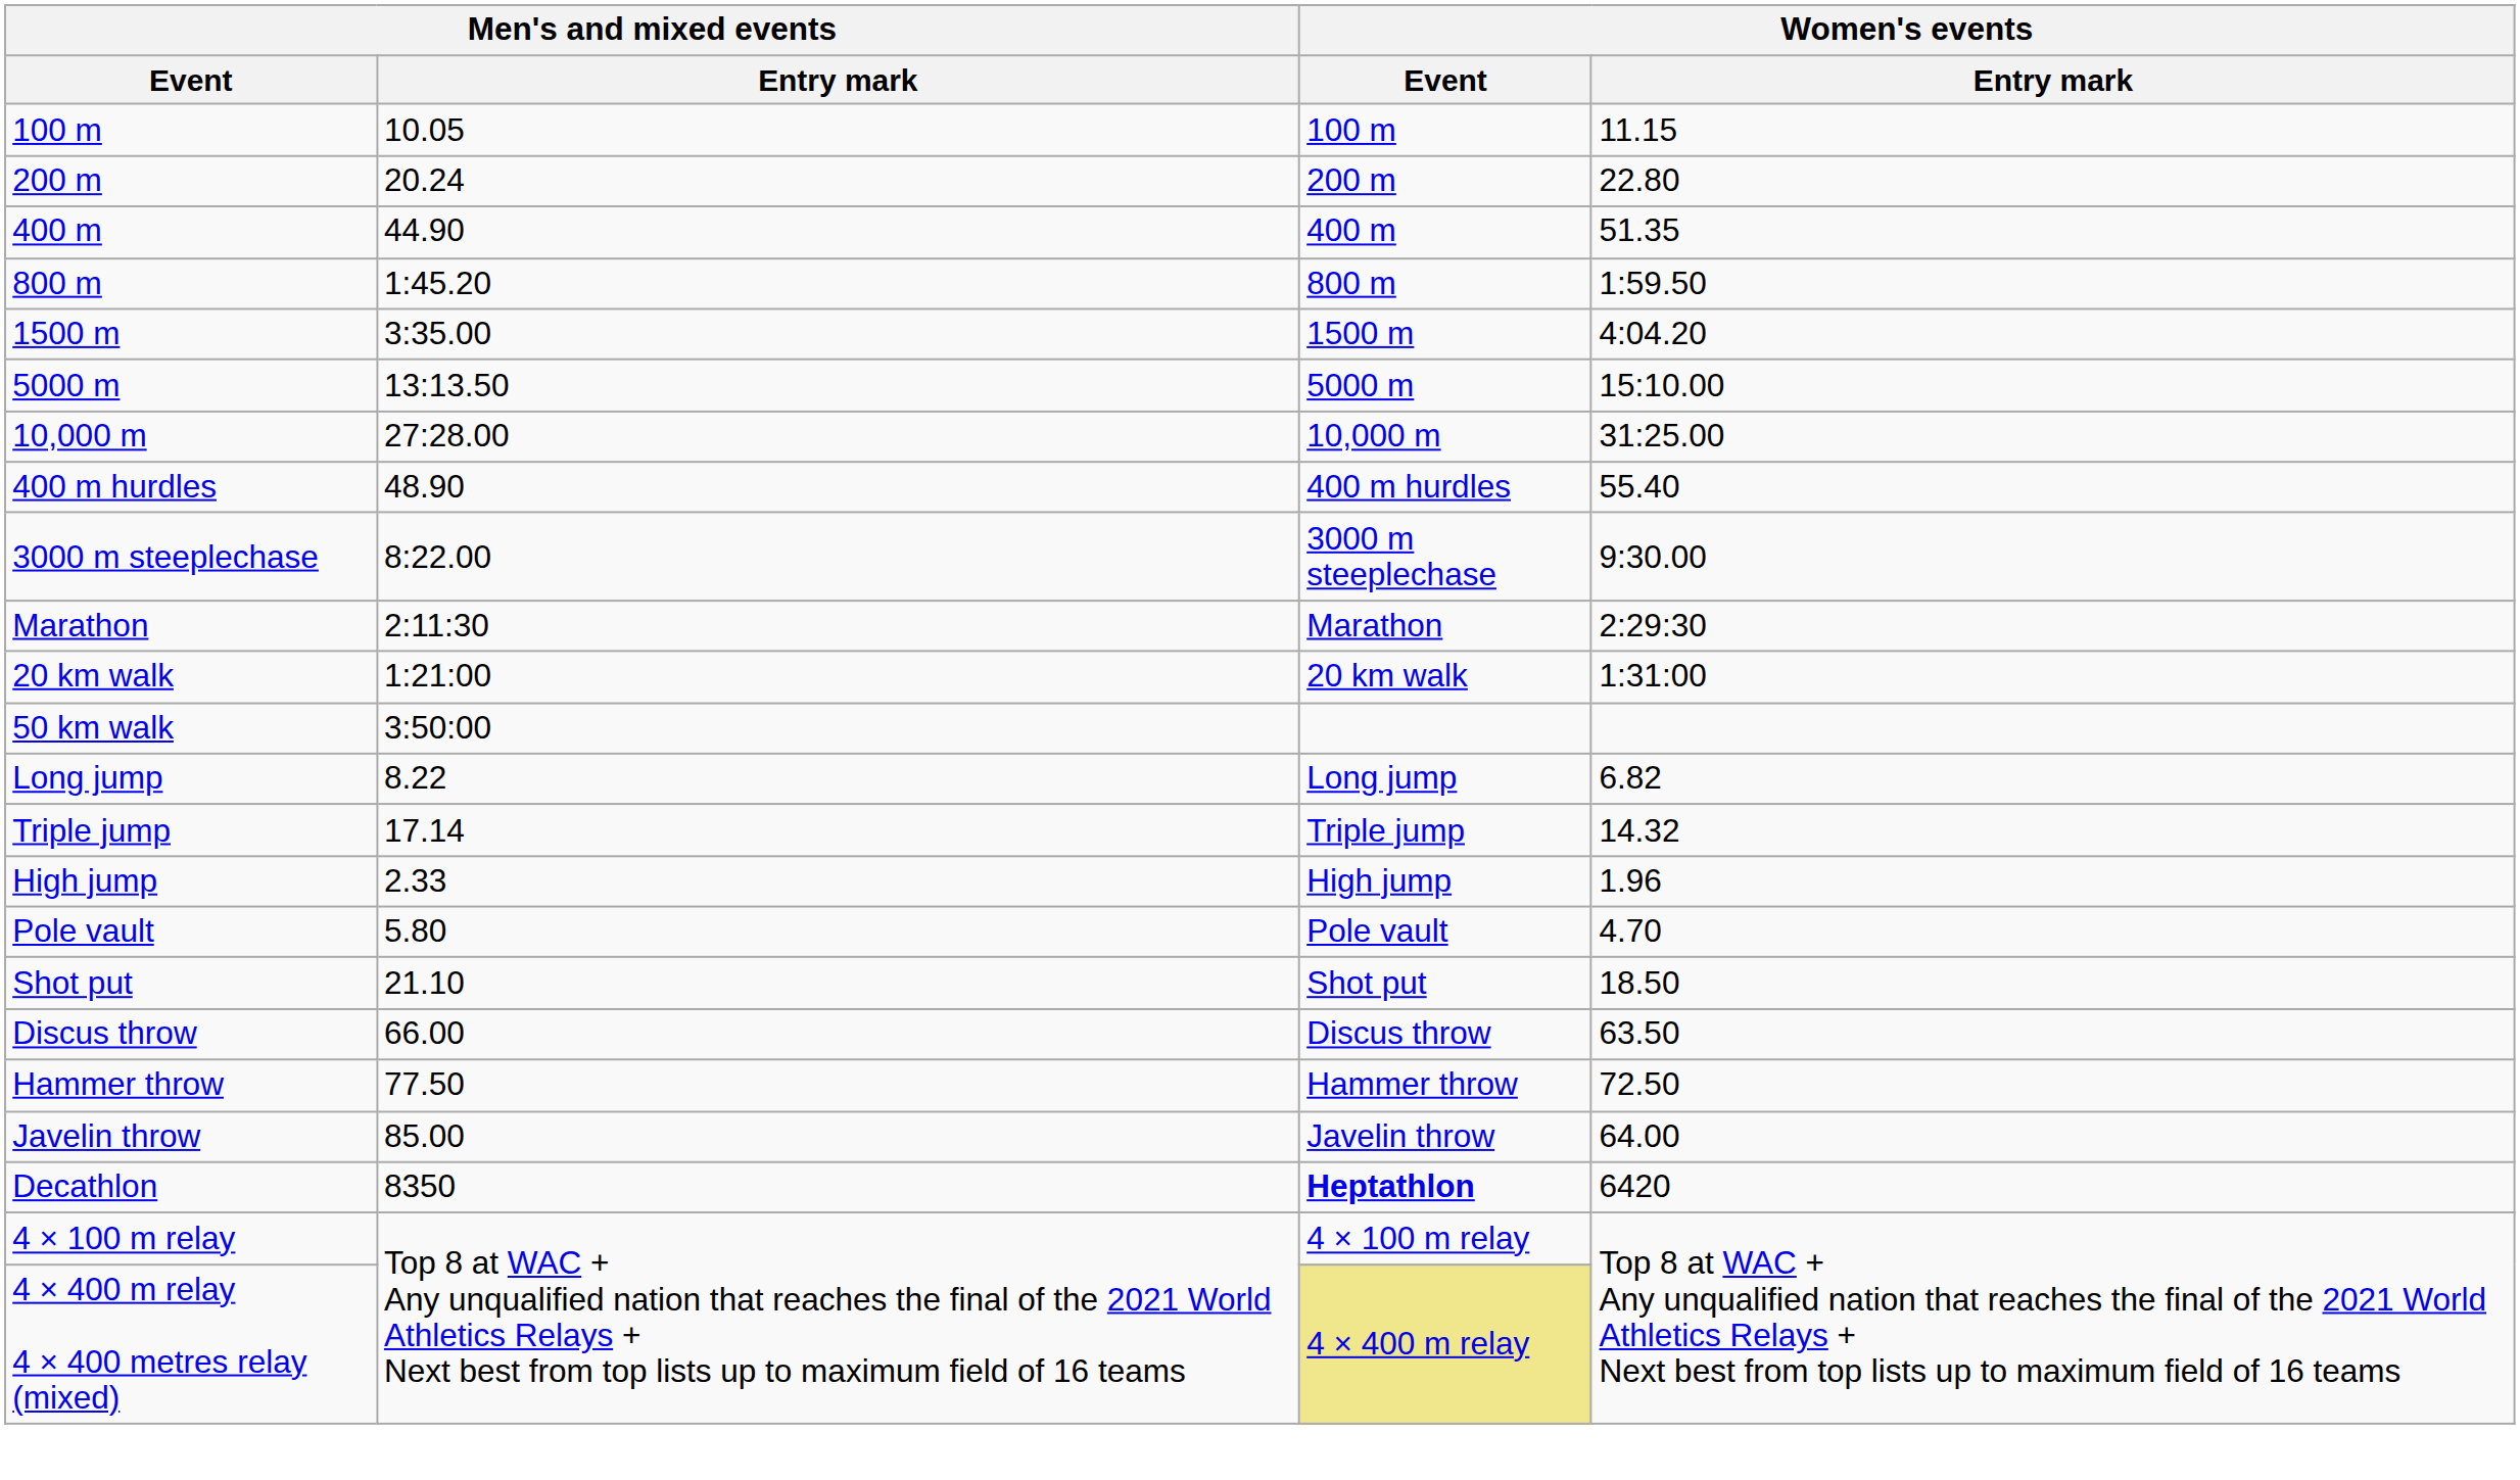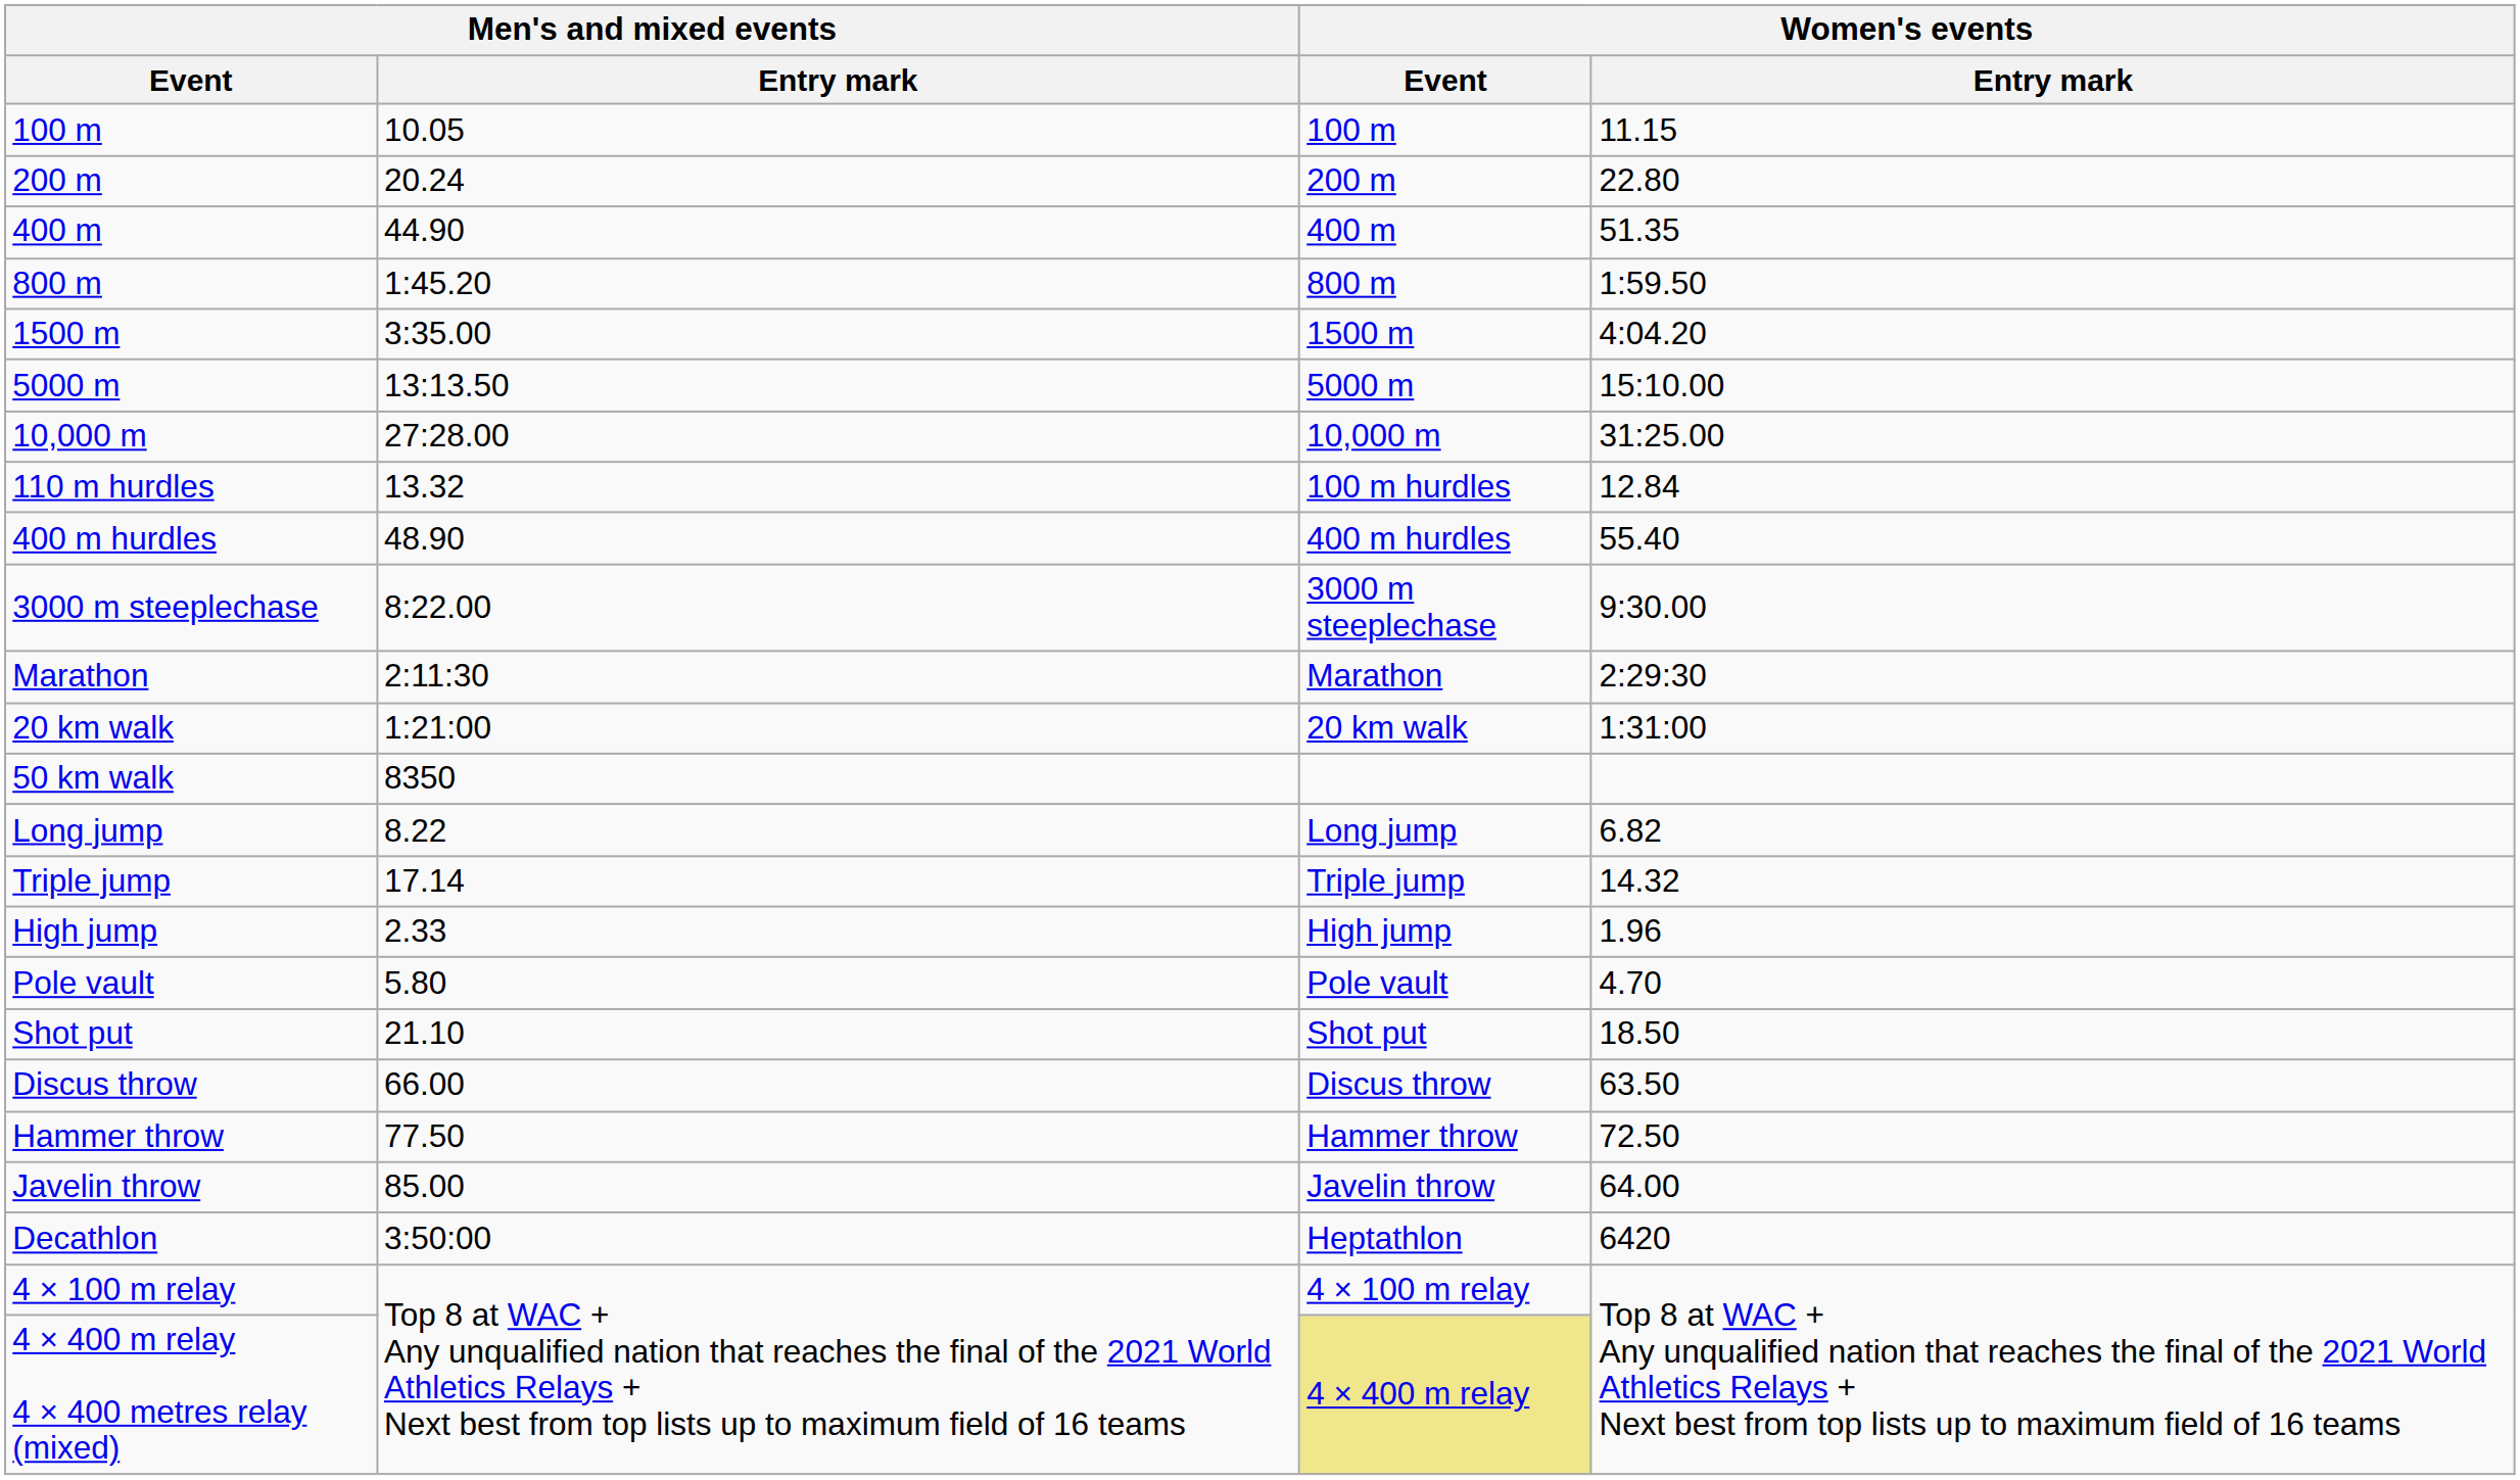 <table class="wikitable">
 <tr>
 <th colspan="2">Men's and mixed events</th>
 <th colspan="2">Women's events</th>
 </tr>
 <tr style="font-size:95%">
 <th>Event</th>
 <th>Entry mark</th>
 <th>Event</th>
 <th>Entry mark</th>
 </tr>
 <tr>
 <td><a href='#'>100 m</a></td>
 <td>10.05</td>
 <td><a href='#'>100 m</a></td>
 <td>11.15</td>
 </tr>
 <tr>
 <td><a href='#'>200 m</a></td>
 <td>20.24</td>
 <td><a href='#'>200 m</a></td>
 <td>22.80</td>
 </tr>
 <tr>
 <td><a href='#'>400 m</a></td>
 <td>44.90</td>
 <td><a href='#'>400 m</a></td>
 <td>51.35</td>
 </tr>
 <tr>
 <td><a href='#'>800 m</a></td>
 <td>1:45.20</td>
 <td><a href='#'>800 m</a></td>
 <td>1:59.50</td>
 </tr>
 <tr>
 <td><a href='#'>1500 m</a></td>
 <td>3:35.00</td>
 <td><a href='#'>1500 m</a></td>
 <td>4:04.20</td>
 </tr>
 <tr>
 <td><a href='#'>5000 m</a></td>
 <td>13:13.50</td>
 <td><a href='#'>5000 m</a></td>
 <td>15:10.00</td>
 </tr>
 <tr>
 <td><a href='#'>10,000 m</a></td>
 <td>27:28.00</td>
 <td><a href='#'>10,000 m</a></td>
 <td>31:25.00</td>
 </tr>
 <tr>
+<td><a href='#'>110 m hurdles</a></td>
+<td>13.32</td>
+<td><a href='#'>100 m hurdles</a></td>
+<td>12.84</td>
+</tr>
+<tr>
 <td><a href='#'>400 m hurdles</a></td>
 <td>48.90</td>
 <td><a href='#'>400 m hurdles</a></td>
 <td>55.40</td>
 </tr>
 <tr>
 <td><a href='#'>3000 m steeplechase</a></td>
 <td>8:22.00</td>
 <td><a href='#'>3000 m steeplechase</a></td>
 <td>9:30.00</td>
 </tr>
 <tr>
 <td><a href='#'>Marathon</a></td>
 <td>2:11:30</td>
 <td><a href='#'>Marathon</a></td>
 <td>2:29:30</td>
 </tr>
 <tr>
 <td><a href='#'>20 km walk</a></td>
 <td>1:21:00</td>
 <td><a href='#'>20 km walk</a></td>
 <td>1:31:00</td>
 </tr>
 <tr>
 <td><a href='#'>50 km walk</a></td>
-<td>3:50:00</td>
+<td>8350</td>
 <td></td>
 <td></td>
 </tr>
 <tr>
 <td><a href='#'>Long jump</a></td>
 <td>8.22</td>
 <td><a href='#'>Long jump</a></td>
 <td>6.82</td>
 </tr>
 <tr>
 <td><a href='#'>Triple jump</a></td>
 <td>17.14</td>
 <td><a href='#'>Triple jump</a></td>
 <td>14.32</td>
 </tr>
 <tr>
 <td><a href='#'>High jump</a></td>
 <td>2.33</td>
 <td><a href='#'>High jump</a></td>
 <td>1.96</td>
 </tr>
 <tr>
 <td><a href='#'>Pole vault</a></td>
 <td>5.80</td>
 <td><a href='#'>Pole vault</a></td>
 <td>4.70</td>
 </tr>
 <tr>
 <td><a href='#'>Shot put</a></td>
 <td>21.10</td>
 <td><a href='#'>Shot put</a></td>
 <td>18.50</td>
 </tr>
 <tr>
 <td><a href='#'>Discus throw</a></td>
 <td>66.00</td>
 <td><a href='#'>Discus throw</a></td>
 <td>63.50</td>
 </tr>
 <tr>
 <td><a href='#'>Hammer throw</a></td>
 <td>77.50</td>
 <td><a href='#'>Hammer throw</a></td>
 <td>72.50</td>
 </tr>
 <tr>
 <td><a href='#'>Javelin throw</a></td>
 <td>85.00</td>
 <td><a href='#'>Javelin throw</a></td>
 <td>64.00</td>
 </tr>
 <tr>
 <td><a href='#'>Decathlon</a></td>
-<td>8350</td>
-<td><strong><a href='#'>Heptathlon</a></strong></td>
+<td>3:50:00</td>
+<td><a href='#'>Heptathlon</a></td>
 <td>6420</td>
 </tr>
 <tr>
 <td><a href='#'>4 × 100 m relay</a></td>
 <td rowspan=2>Top 8 at <a href='#'>WAC</a> +<br>Any unqualified nation that reaches the final of the <a href='#'>2021 World Athletics Relays</a> + <br>Next best from top lists up to maximum field of 16 teams</td>
 <td><a href='#'>4 × 100 m relay</a></td>
 <td rowspan=2>Top 8 at <a href='#'>WAC</a> +<br>Any unqualified nation that reaches the final of the <a href='#'>2021 World Athletics Relays</a> + <br>Next best from top lists up to maximum field of 16 teams</td>
 </tr>
 <tr>
 <td><a href='#'>4 × 400 m relay</a><br><br><a href='#'>4 × 400 metres relay (mixed)</a></td>
 <td style="background: khaki;"><a href='#'>4 × 400 m relay</a></td>
 </tr>
 </table>
